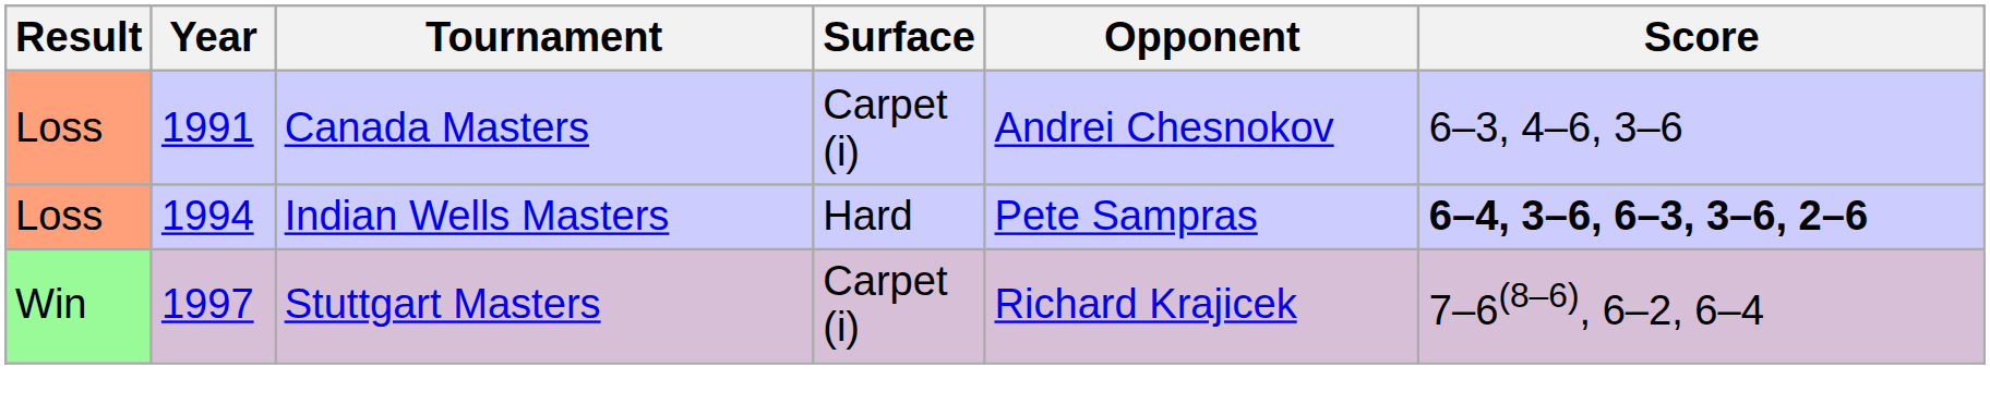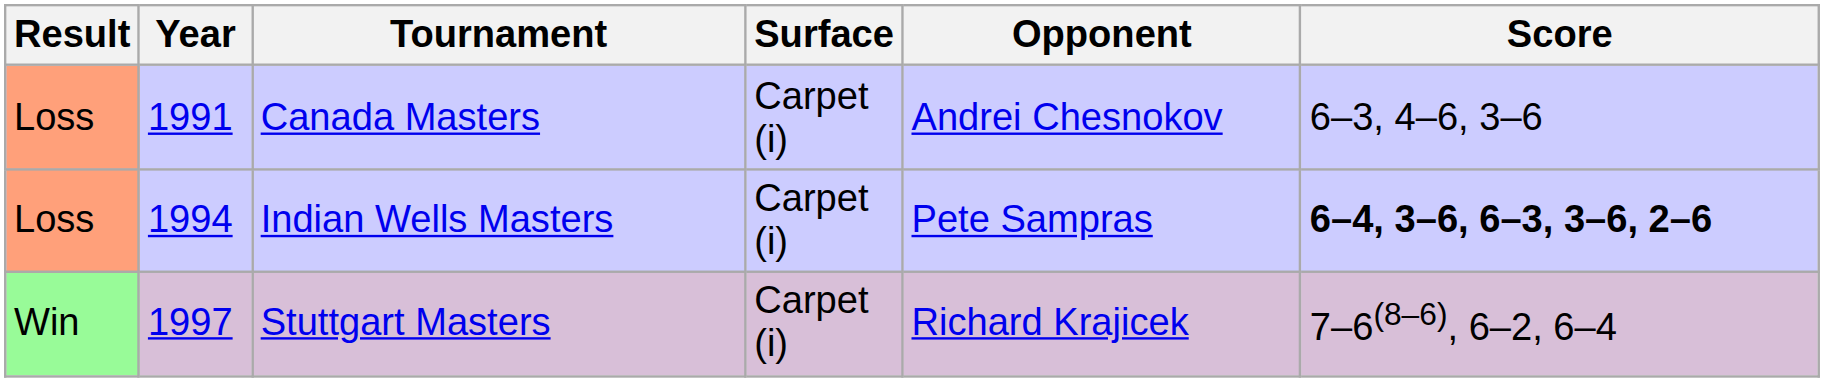 <table class="sortable wikitable">
 <tr>
 <th style="width:40px">Result</th>
 <th style="width:40px">Year</th>
 <th style="width:200px;">Tournament</th>
 <th style="width:50px">Surface</th>
 <th style="width:160px;">Opponent</th>
 <th style="width:210px" class="unsortable">Score</th>
 </tr>
 <tr bgcolor=CCCCFF>
 <td style="background:#ffa07a;">Loss</td>
 <td><a href='#'>1991</a></td>
 <td><a href='#'>Canada Masters</a></td>
 <td>Carpet (i)</td>
 <td> <a href='#'>Andrei Chesnokov</a></td>
 <td>6–3, 4–6, 3–6</td>
 </tr>
 <tr bgcolor=CCCCFF>
 <td style="background:#ffa07a;">Loss</td>
 <td><a href='#'>1994</a></td>
 <td><a href='#'>Indian Wells Masters</a></td>
-<td>Hard</td>
+<td>Carpet (i)</td>
 <td> <a href='#'>Pete Sampras</a></td>
 <td><strong>6–4, 3–6, 6–3, 3–6, 2–6</strong></td>
 </tr>
 <tr bgcolor=thistle>
 <td style="background:#98fb98;">Win</td>
 <td><a href='#'>1997</a></td>
 <td><a href='#'>Stuttgart Masters</a></td>
 <td>Carpet (i)</td>
 <td> <a href='#'>Richard Krajicek</a></td>
 <td>7–6<sup>(8–6)</sup>, 6–2, 6–4</td>
 </tr>
 </table>
